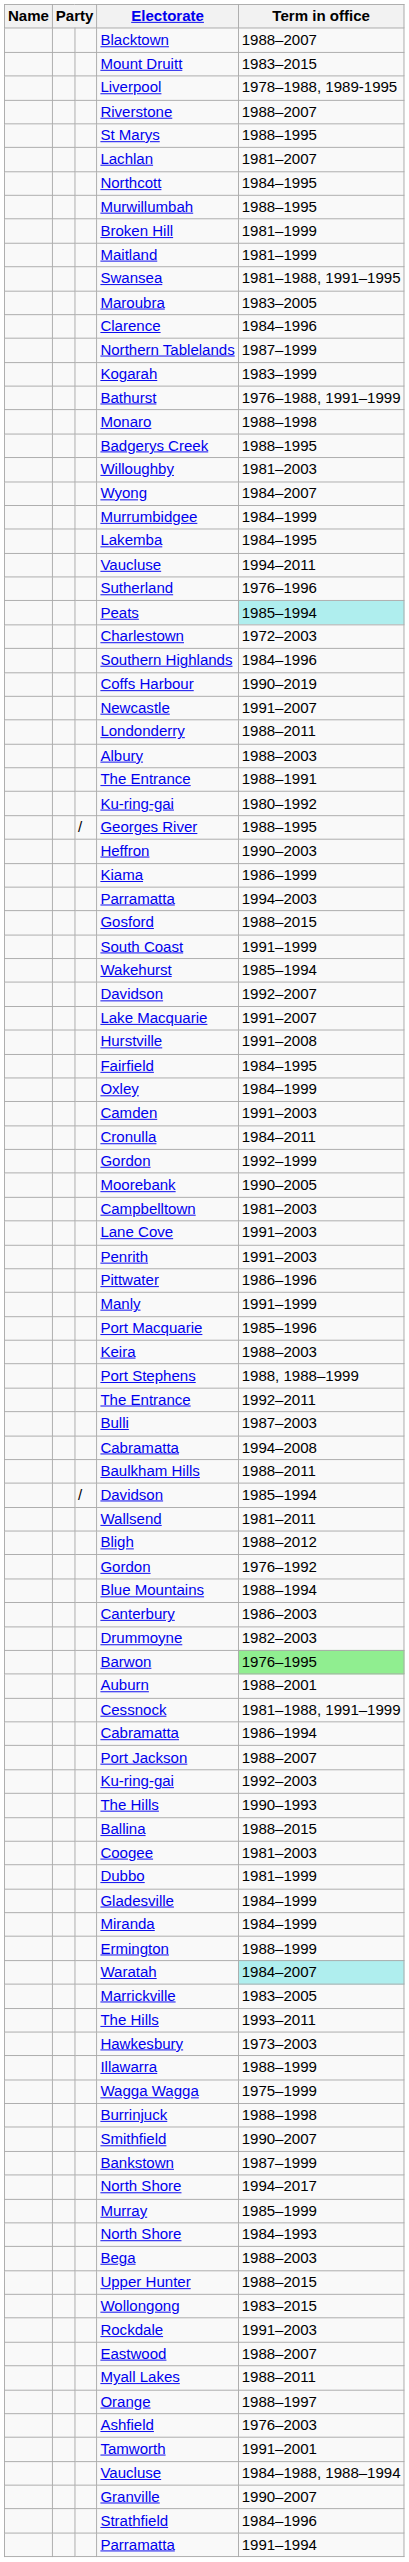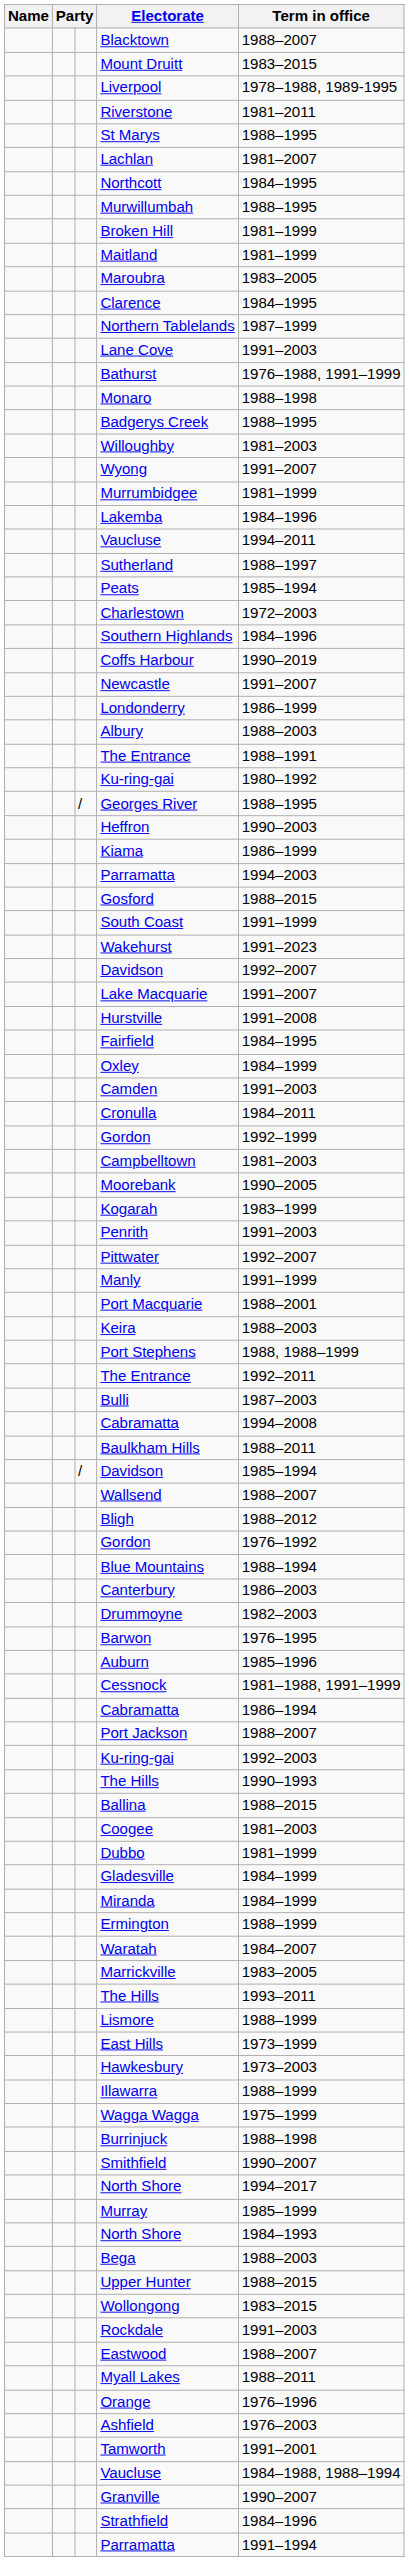 <table class="wikitable sortable">
 <tr>
 <th>Name</th>
 <th colspan=2>Party</th>
 <th><a href='#'>Electorate</a></th>
 <th>Term in office</th>
 </tr>
 <tr>
 <td></td>
 <td> </td>
 <td></td>
 <td><a href='#'>Blacktown</a></td>
 <td>1988–2007</td>
 </tr>
 <tr>
 <td></td>
 <td> </td>
 <td></td>
 <td><a href='#'>Mount Druitt</a></td>
 <td>1983–2015</td>
 </tr>
 <tr>
 <td></td>
 <td> </td>
 <td></td>
 <td><a href='#'>Liverpool</a></td>
 <td>1978–1988, 1989-1995</td>
 </tr>
 <tr>
 <td></td>
 <td> </td>
 <td></td>
 <td><a href='#'>Riverstone</a></td>
-<td>1988–2007</td>
+<td>1981–2011</td>
 </tr>
 <tr>
 <td></td>
 <td> </td>
 <td></td>
 <td><a href='#'>St Marys</a></td>
 <td>1988–1995</td>
 </tr>
 <tr>
 <td></td>
 <td> </td>
 <td></td>
 <td><a href='#'>Lachlan</a></td>
 <td>1981–2007</td>
 </tr>
 <tr>
 <td></td>
 <td> </td>
 <td></td>
 <td><a href='#'>Northcott</a></td>
 <td>1984–1995</td>
 </tr>
 <tr>
 <td></td>
 <td> </td>
 <td></td>
 <td><a href='#'>Murwillumbah</a></td>
 <td>1988–1995</td>
 </tr>
 <tr>
 <td></td>
 <td> </td>
 <td></td>
 <td><a href='#'>Broken Hill</a></td>
 <td>1981–1999</td>
 </tr>
 <tr>
 <td></td>
 <td> </td>
 <td></td>
 <td><a href='#'>Maitland</a></td>
 <td>1981–1999</td>
 </tr>
 <tr>
 <td></td>
 <td> </td>
 <td></td>
-<td><a href='#'>Swansea</a></td>
-<td>1981–1988, 1991–1995</td>
-</tr>
-<tr>
-<td></td>
-<td> </td>
-<td></td>
 <td><a href='#'>Maroubra</a></td>
 <td>1983–2005</td>
 </tr>
 <tr>
 <td></td>
 <td> </td>
 <td></td>
 <td><a href='#'>Clarence</a></td>
-<td>1984–1996</td>
+<td>1984–1995</td>
 </tr>
 <tr>
 <td></td>
 <td> </td>
 <td></td>
 <td><a href='#'>Northern Tablelands</a></td>
 <td>1987–1999</td>
 </tr>
 <tr>
 <td></td>
 <td> </td>
 <td></td>
-<td><a href='#'>Kogarah</a></td>
-<td>1983–1999</td>
+<td><a href='#'>Lane Cove</a></td>
+<td>1991–2003</td>
 </tr>
 <tr>
 <td></td>
 <td> </td>
 <td></td>
 <td><a href='#'>Bathurst</a></td>
 <td>1976–1988, 1991–1999</td>
 </tr>
 <tr>
 <td></td>
 <td> </td>
 <td></td>
 <td><a href='#'>Monaro</a></td>
 <td>1988–1998</td>
 </tr>
 <tr>
 <td></td>
 <td> </td>
 <td></td>
 <td><a href='#'>Badgerys Creek</a></td>
 <td>1988–1995</td>
 </tr>
 <tr>
 <td></td>
 <td> </td>
 <td></td>
 <td><a href='#'>Willoughby</a></td>
 <td>1981–2003</td>
 </tr>
 <tr>
 <td></td>
 <td> </td>
 <td></td>
 <td><a href='#'>Wyong</a></td>
-<td>1984–2007</td>
+<td>1991–2007</td>
 </tr>
 <tr>
 <td></td>
 <td> </td>
 <td></td>
 <td><a href='#'>Murrumbidgee</a></td>
-<td>1984–1999</td>
+<td>1981–1999</td>
 </tr>
 <tr>
 <td></td>
 <td> </td>
 <td></td>
 <td><a href='#'>Lakemba</a></td>
-<td>1984–1995</td>
+<td>1984–1996</td>
 </tr>
 <tr>
 <td></td>
 <td> </td>
 <td></td>
 <td><a href='#'>Vaucluse</a></td>
 <td>1994–2011</td>
 </tr>
 <tr>
 <td></td>
 <td> </td>
 <td></td>
 <td><a href='#'>Sutherland</a></td>
-<td>1976–1996</td>
+<td>1988–1997</td>
 </tr>
 <tr>
 <td></td>
 <td> </td>
 <td></td>
 <td><a href='#'>Peats</a></td>
-<td style="background: paleturquoise;">1985–1994</td>
+<td>1985–1994</td>
 </tr>
 <tr>
 <td></td>
 <td> </td>
 <td></td>
 <td><a href='#'>Charlestown</a></td>
 <td>1972–2003</td>
 </tr>
 <tr>
 <td></td>
 <td> </td>
 <td></td>
 <td><a href='#'>Southern Highlands</a></td>
 <td>1984–1996</td>
 </tr>
 <tr>
 <td></td>
 <td> </td>
 <td></td>
 <td><a href='#'>Coffs Harbour</a></td>
 <td>1990–2019</td>
 </tr>
 <tr>
 <td></td>
 <td> </td>
 <td></td>
 <td><a href='#'>Newcastle</a></td>
 <td>1991–2007</td>
 </tr>
 <tr>
 <td></td>
 <td> </td>
 <td></td>
 <td><a href='#'>Londonderry</a></td>
-<td>1988–2011</td>
+<td>1986–1999</td>
 </tr>
 <tr>
 <td></td>
 <td> </td>
 <td></td>
 <td><a href='#'>Albury</a></td>
 <td>1988–2003</td>
 </tr>
 <tr>
 <td></td>
 <td> </td>
 <td></td>
 <td><a href='#'>The Entrance</a></td>
 <td>1988–1991</td>
 </tr>
 <tr>
 <td></td>
 <td> </td>
 <td></td>
 <td><a href='#'>Ku-ring-gai</a></td>
 <td>1980–1992</td>
 </tr>
 <tr>
 <td></td>
 <td> </td>
 <td>/</td>
 <td><a href='#'>Georges River</a></td>
 <td>1988–1995</td>
 </tr>
 <tr>
 <td></td>
 <td> </td>
 <td></td>
 <td><a href='#'>Heffron</a></td>
 <td>1990–2003</td>
 </tr>
 <tr>
 <td></td>
 <td> </td>
 <td></td>
 <td><a href='#'>Kiama</a></td>
 <td>1986–1999</td>
 </tr>
 <tr>
 <td></td>
 <td> </td>
 <td></td>
 <td><a href='#'>Parramatta</a></td>
 <td>1994–2003</td>
 </tr>
 <tr>
 <td></td>
 <td> </td>
 <td></td>
 <td><a href='#'>Gosford</a></td>
 <td>1988–2015</td>
 </tr>
 <tr>
 <td></td>
 <td> </td>
 <td></td>
 <td><a href='#'>South Coast</a></td>
 <td>1991–1999</td>
 </tr>
 <tr>
 <td></td>
 <td> </td>
 <td></td>
 <td><a href='#'>Wakehurst</a></td>
-<td>1985–1994</td>
+<td>1991–2023</td>
 </tr>
 <tr>
 <td></td>
 <td> </td>
 <td></td>
 <td><a href='#'>Davidson</a></td>
 <td>1992–2007</td>
 </tr>
 <tr>
 <td></td>
 <td> </td>
 <td></td>
 <td><a href='#'>Lake Macquarie</a></td>
 <td>1991–2007</td>
 </tr>
 <tr>
 <td></td>
 <td> </td>
 <td></td>
 <td><a href='#'>Hurstville</a></td>
 <td>1991–2008</td>
 </tr>
 <tr>
 <td></td>
 <td> </td>
 <td></td>
 <td><a href='#'>Fairfield</a></td>
 <td>1984–1995</td>
 </tr>
 <tr>
 <td></td>
 <td> </td>
 <td></td>
 <td><a href='#'>Oxley</a></td>
 <td>1984–1999</td>
 </tr>
 <tr>
 <td></td>
 <td> </td>
 <td></td>
 <td><a href='#'>Camden</a></td>
 <td>1991–2003</td>
 </tr>
 <tr>
 <td></td>
 <td> </td>
 <td></td>
 <td><a href='#'>Cronulla</a></td>
 <td>1984–2011</td>
 </tr>
 <tr>
 <td></td>
 <td> </td>
 <td></td>
 <td><a href='#'>Gordon</a></td>
 <td>1992–1999</td>
 </tr>
 <tr>
 <td></td>
 <td> </td>
 <td></td>
+<td><a href='#'>Campbelltown</a></td>
+<td>1981–2003</td>
+</tr>
+<tr>
+<td></td>
+<td> </td>
+<td></td>
 <td><a href='#'>Moorebank</a></td>
 <td>1990–2005</td>
 </tr>
 <tr>
 <td></td>
 <td> </td>
 <td></td>
-<td><a href='#'>Campbelltown</a></td>
-<td>1981–2003</td>
-</tr>
-<tr>
-<td></td>
-<td> </td>
-<td></td>
-<td><a href='#'>Lane Cove</a></td>
-<td>1991–2003</td>
+<td><a href='#'>Kogarah</a></td>
+<td>1983–1999</td>
 </tr>
 <tr>
 <td></td>
 <td> </td>
 <td></td>
 <td><a href='#'>Penrith</a></td>
 <td>1991–2003</td>
 </tr>
 <tr>
 <td></td>
 <td> </td>
 <td></td>
 <td><a href='#'>Pittwater</a></td>
-<td>1986–1996</td>
+<td>1992–2007</td>
 </tr>
 <tr>
 <td></td>
 <td> </td>
 <td></td>
 <td><a href='#'>Manly</a></td>
 <td>1991–1999</td>
 </tr>
 <tr>
 <td></td>
 <td> </td>
 <td></td>
 <td><a href='#'>Port Macquarie</a></td>
-<td>1985–1996</td>
+<td>1988–2001</td>
 </tr>
 <tr>
 <td></td>
 <td> </td>
 <td></td>
 <td><a href='#'>Keira</a></td>
 <td>1988–2003</td>
 </tr>
 <tr>
 <td></td>
 <td> </td>
 <td></td>
 <td><a href='#'>Port Stephens</a></td>
 <td>1988, 1988–1999</td>
 </tr>
 <tr>
 <td></td>
 <td> </td>
 <td></td>
 <td><a href='#'>The Entrance</a></td>
 <td>1992–2011</td>
 </tr>
 <tr>
 <td></td>
 <td> </td>
 <td></td>
 <td><a href='#'>Bulli</a></td>
 <td>1987–2003</td>
 </tr>
 <tr>
 <td></td>
 <td> </td>
 <td></td>
 <td><a href='#'>Cabramatta</a></td>
 <td>1994–2008</td>
 </tr>
 <tr>
 <td></td>
 <td> </td>
 <td></td>
 <td><a href='#'>Baulkham Hills</a></td>
 <td>1988–2011</td>
 </tr>
 <tr>
 <td></td>
 <td> </td>
 <td>/</td>
 <td><a href='#'>Davidson</a></td>
 <td>1985–1994</td>
 </tr>
 <tr>
 <td></td>
 <td> </td>
 <td></td>
 <td><a href='#'>Wallsend</a></td>
-<td>1981–2011</td>
+<td>1988–2007</td>
 </tr>
 <tr>
 <td></td>
 <td> </td>
 <td></td>
 <td><a href='#'>Bligh</a></td>
 <td>1988–2012</td>
 </tr>
 <tr>
 <td></td>
 <td> </td>
 <td></td>
 <td><a href='#'>Gordon</a></td>
 <td>1976–1992</td>
 </tr>
 <tr>
 <td></td>
 <td> </td>
 <td></td>
 <td><a href='#'>Blue Mountains</a></td>
 <td>1988–1994</td>
 </tr>
 <tr>
 <td></td>
 <td> </td>
 <td></td>
 <td><a href='#'>Canterbury</a></td>
 <td>1986–2003</td>
 </tr>
 <tr>
 <td></td>
 <td> </td>
 <td></td>
 <td><a href='#'>Drummoyne</a></td>
 <td>1982–2003</td>
 </tr>
 <tr>
 <td></td>
 <td> </td>
 <td></td>
 <td><a href='#'>Barwon</a></td>
-<td style="background: lightgreen;">1976–1995</td>
+<td>1976–1995</td>
 </tr>
 <tr>
 <td></td>
 <td> </td>
 <td></td>
 <td><a href='#'>Auburn</a></td>
-<td>1988–2001</td>
+<td>1985–1996</td>
 </tr>
 <tr>
 <td></td>
 <td> </td>
 <td></td>
 <td><a href='#'>Cessnock</a></td>
 <td>1981–1988, 1991–1999</td>
 </tr>
 <tr>
 <td></td>
 <td> </td>
 <td></td>
 <td><a href='#'>Cabramatta</a></td>
 <td>1986–1994</td>
 </tr>
 <tr>
 <td></td>
 <td> </td>
 <td></td>
 <td><a href='#'>Port Jackson</a></td>
 <td>1988–2007</td>
 </tr>
 <tr>
 <td></td>
 <td> </td>
 <td></td>
 <td><a href='#'>Ku-ring-gai</a></td>
 <td>1992–2003</td>
 </tr>
 <tr>
 <td></td>
 <td> </td>
 <td></td>
 <td><a href='#'>The Hills</a></td>
 <td>1990–1993</td>
 </tr>
 <tr>
 <td></td>
 <td> </td>
 <td></td>
 <td><a href='#'>Ballina</a></td>
 <td>1988–2015</td>
 </tr>
 <tr>
 <td></td>
 <td> </td>
 <td></td>
 <td><a href='#'>Coogee</a></td>
 <td>1981–2003</td>
 </tr>
 <tr>
 <td></td>
 <td> </td>
 <td></td>
 <td><a href='#'>Dubbo</a></td>
 <td>1981–1999</td>
 </tr>
 <tr>
 <td></td>
 <td> </td>
 <td></td>
 <td><a href='#'>Gladesville</a></td>
 <td>1984–1999</td>
 </tr>
 <tr>
 <td></td>
 <td> </td>
 <td></td>
 <td><a href='#'>Miranda</a></td>
 <td>1984–1999</td>
 </tr>
 <tr>
 <td></td>
 <td> </td>
 <td></td>
 <td><a href='#'>Ermington</a></td>
 <td>1988–1999</td>
 </tr>
 <tr>
 <td></td>
 <td> </td>
 <td></td>
 <td><a href='#'>Waratah</a></td>
-<td style="background: paleturquoise;">1984–2007</td>
+<td>1984–2007</td>
 </tr>
 <tr>
 <td></td>
 <td> </td>
 <td></td>
 <td><a href='#'>Marrickville</a></td>
 <td>1983–2005</td>
 </tr>
 <tr>
 <td></td>
 <td> </td>
 <td></td>
 <td><a href='#'>The Hills</a></td>
 <td>1993–2011</td>
+</tr>
+<tr>
+<td></td>
+<td> </td>
+<td></td>
+<td><a href='#'>Lismore</a></td>
+<td>1988–1999</td>
+</tr>
+<tr>
+<td></td>
+<td> </td>
+<td></td>
+<td><a href='#'>East Hills</a></td>
+<td>1973–1999</td>
 </tr>
 <tr>
 <td></td>
 <td> </td>
 <td></td>
 <td><a href='#'>Hawkesbury</a></td>
 <td>1973–2003</td>
 </tr>
 <tr>
 <td></td>
 <td> </td>
 <td></td>
 <td><a href='#'>Illawarra</a></td>
 <td>1988–1999</td>
 </tr>
 <tr>
 <td></td>
 <td> </td>
 <td></td>
 <td><a href='#'>Wagga Wagga</a></td>
 <td>1975–1999</td>
 </tr>
 <tr>
 <td></td>
 <td> </td>
 <td></td>
 <td><a href='#'>Burrinjuck</a></td>
 <td>1988–1998</td>
 </tr>
 <tr>
 <td></td>
 <td> </td>
 <td></td>
 <td><a href='#'>Smithfield</a></td>
 <td>1990–2007</td>
-</tr>
-<tr>
-<td></td>
-<td> </td>
-<td></td>
-<td><a href='#'>Bankstown</a></td>
-<td>1987–1999</td>
 </tr>
 <tr>
 <td></td>
 <td> </td>
 <td></td>
 <td><a href='#'>North Shore</a></td>
 <td>1994–2017</td>
 </tr>
 <tr>
 <td></td>
 <td> </td>
 <td></td>
 <td><a href='#'>Murray</a></td>
 <td>1985–1999</td>
 </tr>
 <tr>
 <td></td>
 <td> </td>
 <td></td>
 <td><a href='#'>North Shore</a></td>
 <td>1984–1993</td>
 </tr>
 <tr>
 <td></td>
 <td> </td>
 <td></td>
 <td><a href='#'>Bega</a></td>
 <td>1988–2003</td>
 </tr>
 <tr>
 <td></td>
 <td> </td>
 <td></td>
 <td><a href='#'>Upper Hunter</a></td>
 <td>1988–2015</td>
 </tr>
 <tr>
 <td></td>
 <td> </td>
 <td></td>
 <td><a href='#'>Wollongong</a></td>
 <td>1983–2015</td>
 </tr>
 <tr>
 <td></td>
 <td> </td>
 <td></td>
 <td><a href='#'>Rockdale</a></td>
 <td>1991–2003</td>
 </tr>
 <tr>
 <td></td>
 <td> </td>
 <td></td>
 <td><a href='#'>Eastwood</a></td>
 <td>1988–2007</td>
 </tr>
 <tr>
 <td></td>
 <td> </td>
 <td></td>
 <td><a href='#'>Myall Lakes</a></td>
 <td>1988–2011</td>
 </tr>
 <tr>
 <td></td>
 <td> </td>
 <td></td>
 <td><a href='#'>Orange</a></td>
-<td>1988–1997</td>
+<td>1976–1996</td>
 </tr>
 <tr>
 <td></td>
 <td> </td>
 <td></td>
 <td><a href='#'>Ashfield</a></td>
 <td>1976–2003</td>
 </tr>
 <tr>
 <td></td>
 <td> </td>
 <td></td>
 <td><a href='#'>Tamworth</a></td>
 <td>1991–2001</td>
 </tr>
 <tr>
 <td></td>
 <td> </td>
 <td></td>
 <td><a href='#'>Vaucluse</a></td>
 <td>1984–1988, 1988–1994</td>
 </tr>
 <tr>
 <td></td>
 <td> </td>
 <td></td>
 <td><a href='#'>Granville</a></td>
 <td>1990–2007</td>
 </tr>
 <tr>
 <td></td>
 <td> </td>
 <td></td>
 <td><a href='#'>Strathfield</a></td>
 <td>1984–1996</td>
 </tr>
 <tr>
 <td></td>
 <td> </td>
 <td></td>
 <td><a href='#'>Parramatta</a></td>
 <td>1991–1994</td>
 </tr>
 </table>
